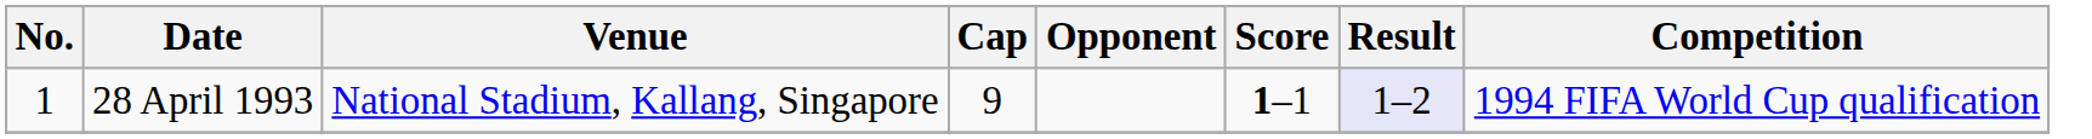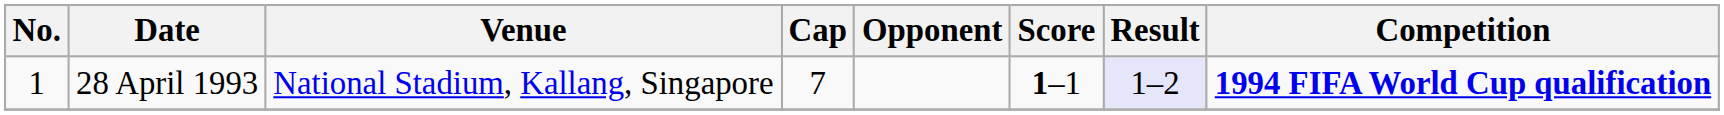 <table class="wikitable sortable">
 <tr>
 <th scope=col>No.</th>
 <th scope=col>Date</th>
 <th scope=col>Venue</th>
 <th scope=col>Cap</th>
 <th scope=col>Opponent</th>
 <th scope=col>Score</th>
 <th scope=col>Result</th>
 <th scope=col>Competition</th>
 </tr>
 <tr>
 <td align=center>1</td>
 <td>28 April 1993</td>
 <td><a href='#'>National Stadium</a>, <a href='#'>Kallang</a>, Singapore</td>
-<td align=center>9</td>
+<td align=center>7</td>
 <td></td>
 <td align="center"><strong>1</strong>–1</td>
 <td align="center" style="background: lavender;">1–2</td>
-<td><a href='#'>1994 FIFA World Cup qualification</a></td>
+<td><strong><a href='#'>1994 FIFA World Cup qualification</a></strong></td>
 </tr>
 <tr>
 </tr>
 </table>
